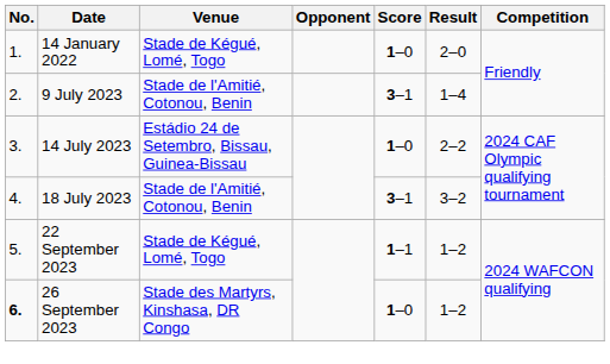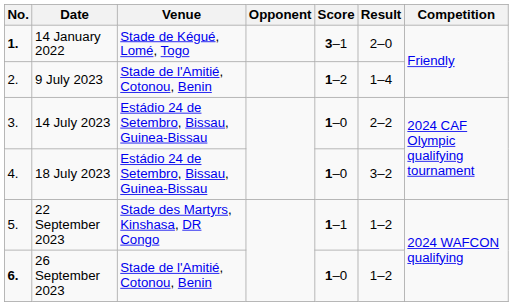 <table class="wikitable">
 <tr>
 <th>No.</th>
 <th>Date</th>
 <th>Venue</th>
 <th>Opponent</th>
 <th>Score</th>
 <th>Result</th>
 <th>Competition</th>
 </tr>
 <tr>
-<td>1.</td>
+<td><strong>1.</strong></td>
 <td>14 January 2022</td>
 <td><a href='#'>Stade de Kégué</a>, <a href='#'>Lomé</a>, <a href='#'>Togo</a></td>
 <td></td>
-<td align=center><strong>1</strong>–0</td>
+<td align=center><strong>3</strong>–1</td>
 <td align=center>2–0</td>
 <td rowspan=2><a href='#'>Friendly</a></td>
 </tr>
 <tr>
 <td>2.</td>
 <td>9 July 2023</td>
 <td><a href='#'>Stade de l'Amitié</a>, <a href='#'>Cotonou</a>, <a href='#'>Benin</a></td>
 <td></td>
-<td align=center><strong>3</strong>–1</td>
+<td align=center><strong>1</strong>–2</td>
 <td align=center>1–4</td>
 </tr>
 <tr>
 <td>3.</td>
 <td>14 July 2023</td>
 <td><a href='#'>Estádio 24 de Setembro</a>, <a href='#'>Bissau</a>, <a href='#'>Guinea-Bissau</a></td>
 <td rowspan=2></td>
 <td align=center><strong>1</strong>–0</td>
 <td align=center>2–2</td>
 <td rowspan=2><a href='#'>2024 CAF Olympic<br>qualifying tournament</a></td>
 </tr>
 <tr>
 <td>4.</td>
 <td>18 July 2023</td>
-<td><a href='#'>Stade de l'Amitié</a>, <a href='#'>Cotonou</a>, <a href='#'>Benin</a></td>
-<td align=center><strong>3</strong>–1</td>
+<td><a href='#'>Estádio 24 de Setembro</a>, <a href='#'>Bissau</a>, <a href='#'>Guinea-Bissau</a></td>
+<td align=center><strong>1</strong>–0</td>
 <td align=center>3–2</td>
 </tr>
 <tr>
 <td>5.</td>
 <td>22 September 2023</td>
-<td><a href='#'>Stade de Kégué</a>, <a href='#'>Lomé</a>, <a href='#'>Togo</a></td>
+<td><a href='#'>Stade des Martyrs</a>, <a href='#'>Kinshasa</a>, <a href='#'>DR Congo</a></td>
 <td rowspan=2></td>
 <td align=center><strong>1</strong>–1</td>
 <td align=center>1–2</td>
 <td rowspan=2><a href='#'>2024 WAFCON qualifying</a></td>
 </tr>
 <tr>
 <td><strong>6.</strong></td>
 <td>26 September 2023</td>
-<td><a href='#'>Stade des Martyrs</a>, <a href='#'>Kinshasa</a>, <a href='#'>DR Congo</a></td>
+<td><a href='#'>Stade de l'Amitié</a>, <a href='#'>Cotonou</a>, <a href='#'>Benin</a></td>
 <td align=center><strong>1</strong>–0</td>
 <td align=center>1–2</td>
 </tr>
 </table>
